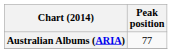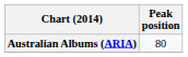 <table class="wikitable sortable plainrowheaders">
 <tr>
 <th scope="col">Chart (2014)</th>
 <th scope="col">Peak<br>position</th>
 </tr>
 <tr>
 <th scope="row">Australian Albums (<a href='#'>ARIA</a>)</th>
-<td style="text-align:center;">77</td>
+<td style="text-align:center;">80</td>
 </tr>
 <tr>
 </tr>
 <tr>
 </tr>
 <tr>
 </tr>
 <tr>
 </tr>
 <tr>
 </tr>
 </table>
